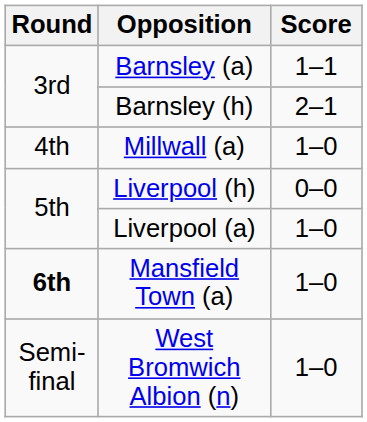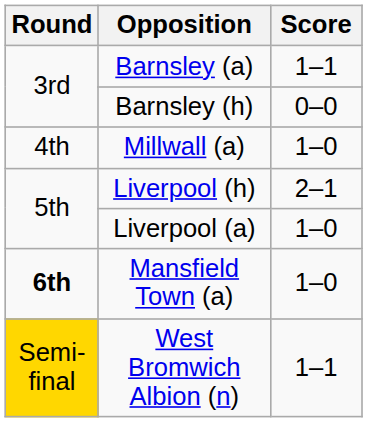 <table class="wikitable" style="text-align:center;margin-left:1em;float:right">
 <tr>
 <th style="width:25px;">Round</th>
 <th style="width:100px;">Opposition</th>
 <th style="width:50px;">Score</th>
 </tr>
 <tr>
 <td rowspan="2">3rd</td>
 <td><a href='#'>Barnsley</a> (a)</td>
 <td>1–1</td>
 </tr>
 <tr>
 <td>Barnsley (h)</td>
-<td>2–1</td>
+<td>0–0</td>
 </tr>
 <tr>
 <td>4th</td>
 <td><a href='#'>Millwall</a> (a)</td>
 <td>1–0</td>
 </tr>
 <tr>
 <td rowspan="2">5th</td>
 <td><a href='#'>Liverpool</a> (h)</td>
-<td>0–0</td>
+<td>2–1</td>
 </tr>
 <tr>
 <td>Liverpool (a)</td>
 <td>1–0</td>
 </tr>
 <tr>
 <td><strong>6th</strong></td>
 <td><a href='#'>Mansfield Town</a> (a)</td>
 <td>1–0</td>
 </tr>
 <tr>
-<td>Semi-final</td>
+<td style="background: gold;">Semi-final</td>
 <td><a href='#'>West Bromwich Albion</a> (<a href='#'>n</a>)</td>
-<td>1–0</td>
+<td>1–1</td>
 </tr>
 </table>
